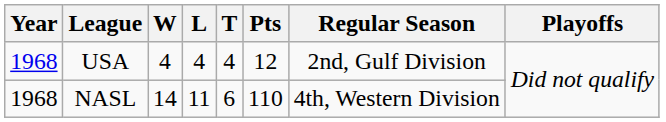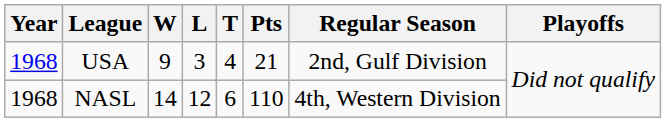 <table class="wikitable" style="text-align:center">
 <tr>
 <th>Year</th>
 <th>League</th>
 <th>W</th>
 <th>L</th>
 <th>T</th>
 <th>Pts</th>
 <th>Regular Season</th>
 <th>Playoffs</th>
 </tr>
 <tr>
 <td><a href='#'>1968</a></td>
 <td>USA</td>
+<td>9</td>
+<td>3</td>
 <td>4</td>
-<td>4</td>
-<td>4</td>
-<td>12</td>
+<td>21</td>
 <td>2nd, Gulf Division</td>
 <td rowspan=2><em>Did not qualify</em></td>
 </tr>
 <tr>
 <td>1968</td>
 <td>NASL</td>
 <td>14</td>
-<td>11</td>
+<td>12</td>
 <td>6</td>
 <td>110</td>
 <td>4th, Western Division</td>
 </tr>
 </table>
